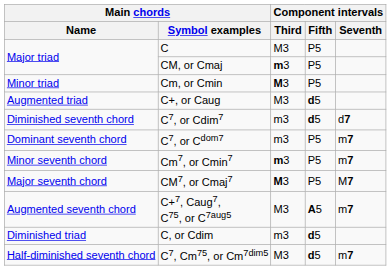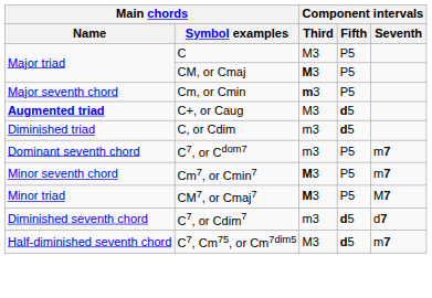 <table class="wikitable">
 <tr>
 <th colspan="2">Main <a href='#'>chords</a></th>
 <th colspan="3">Component intervals</th>
 </tr>
 <tr>
 <th>Name</th>
 <th><a href='#'>Symbol</a> examples</th>
 <th>Third</th>
 <th>Fifth</th>
 <th>Seventh</th>
 </tr>
 <tr>
 <td rowspan="2"><a href='#'>Major triad</a></td>
 <td>C</td>
 <td>M3</td>
 <td>P5</td>
 <td></td>
 </tr>
 <tr>
 <td>CM, or Cmaj</td>
+<td><strong>M</strong>3</td>
+<td>P5</td>
+<td></td>
+</tr>
+<tr>
+<td><a href='#'>Major seventh chord</a></td>
+<td>Cm, or Cmin</td>
 <td><strong>m</strong>3</td>
 <td>P5</td>
 <td></td>
 </tr>
 <tr>
-<td><a href='#'>Minor triad</a></td>
-<td>Cm, or Cmin</td>
-<td><strong>M</strong>3</td>
-<td>P5</td>
-<td></td>
-</tr>
-<tr>
-<td><a href='#'>Augmented triad</a></td>
+<td><strong><a href='#'>Augmented triad</a></strong></td>
 <td>C+, or Caug</td>
 <td>M3</td>
 <td><strong>d</strong>5</td>
 <td></td>
 </tr>
 <tr>
-<td><a href='#'>Diminished seventh chord</a></td>
-<td>C<sup>7</sup>, or Cdim<sup>7</sup></td>
+<td><a href='#'>Diminished triad</a></td>
+<td>C, or Cdim</td>
 <td>m3</td>
 <td><strong>d</strong>5</td>
-<td>d<strong>7</strong></td>
+<td></td>
 </tr>
 <tr>
 <td><a href='#'>Dominant seventh chord</a></td>
 <td>C<sup>7</sup>, or C<sup>dom7</sup></td>
 <td>m3</td>
 <td>P5</td>
 <td>m<strong>7</strong></td>
 </tr>
 <tr>
 <td><a href='#'>Minor seventh chord</a></td>
 <td>Cm<sup>7</sup>, or Cmin<sup>7</sup></td>
-<td><strong>m</strong>3</td>
+<td><strong>M</strong>3</td>
 <td>P5</td>
 <td>m<strong>7</strong></td>
 </tr>
 <tr>
-<td><a href='#'>Major seventh chord</a></td>
+<td><a href='#'>Minor triad</a></td>
 <td>CM<sup>7</sup>, or Cmaj<sup>7</sup></td>
 <td><strong>M</strong>3</td>
 <td>P5</td>
 <td>M<strong>7</strong></td>
 </tr>
 <tr>
-<td><a href='#'>Augmented seventh chord</a></td>
-<td>C+<sup>7</sup>, Caug<sup>7</sup>,<br> C<sup>75</sup>, or C<sup>7aug5</sup></td>
-<td>M3</td>
-<td><strong>A</strong>5</td>
-<td>m<strong>7</strong></td>
-</tr>
-<tr>
-<td><a href='#'>Diminished triad</a></td>
-<td>C, or Cdim</td>
+<td><a href='#'>Diminished seventh chord</a></td>
+<td>C<sup>7</sup>, or Cdim<sup>7</sup></td>
 <td>m3</td>
 <td><strong>d</strong>5</td>
-<td></td>
+<td>d<strong>7</strong></td>
 </tr>
 <tr>
 <td><a href='#'>Half-diminished seventh chord</a></td>
 <td>C<sup>7</sup>, Cm<sup>75</sup>, or Cm<sup>7dim5</sup></td>
 <td>M3</td>
 <td><strong>d</strong>5</td>
 <td>m<strong>7</strong></td>
 </tr>
 </table>
